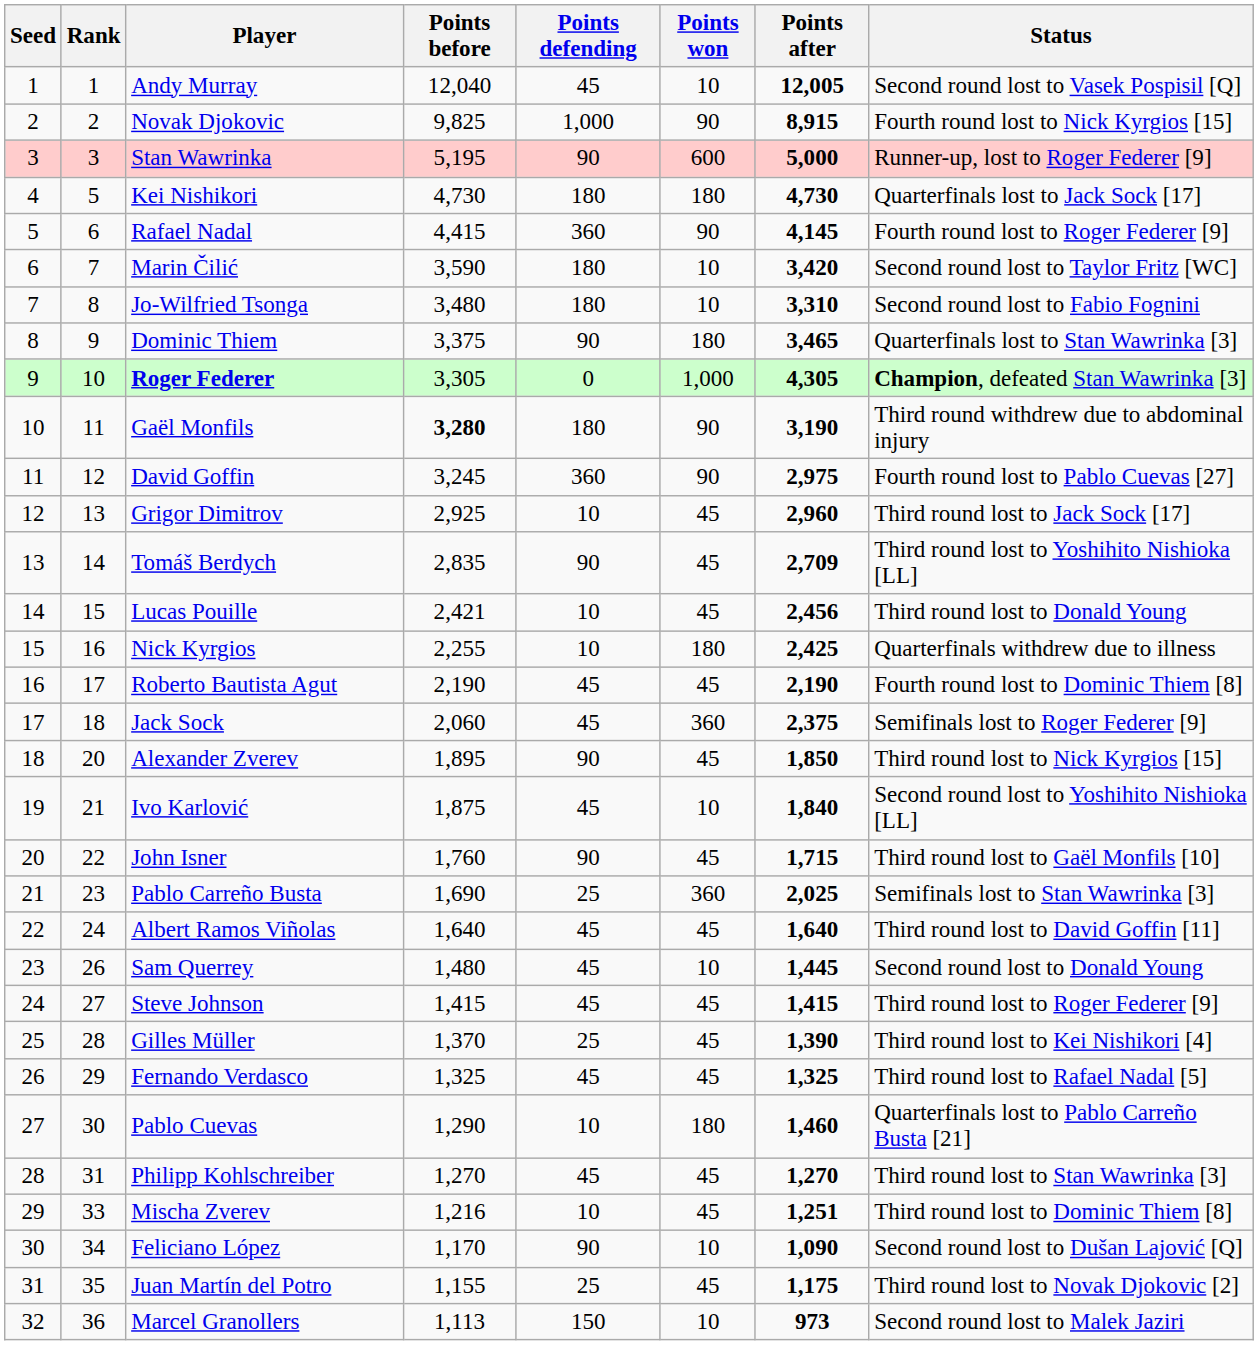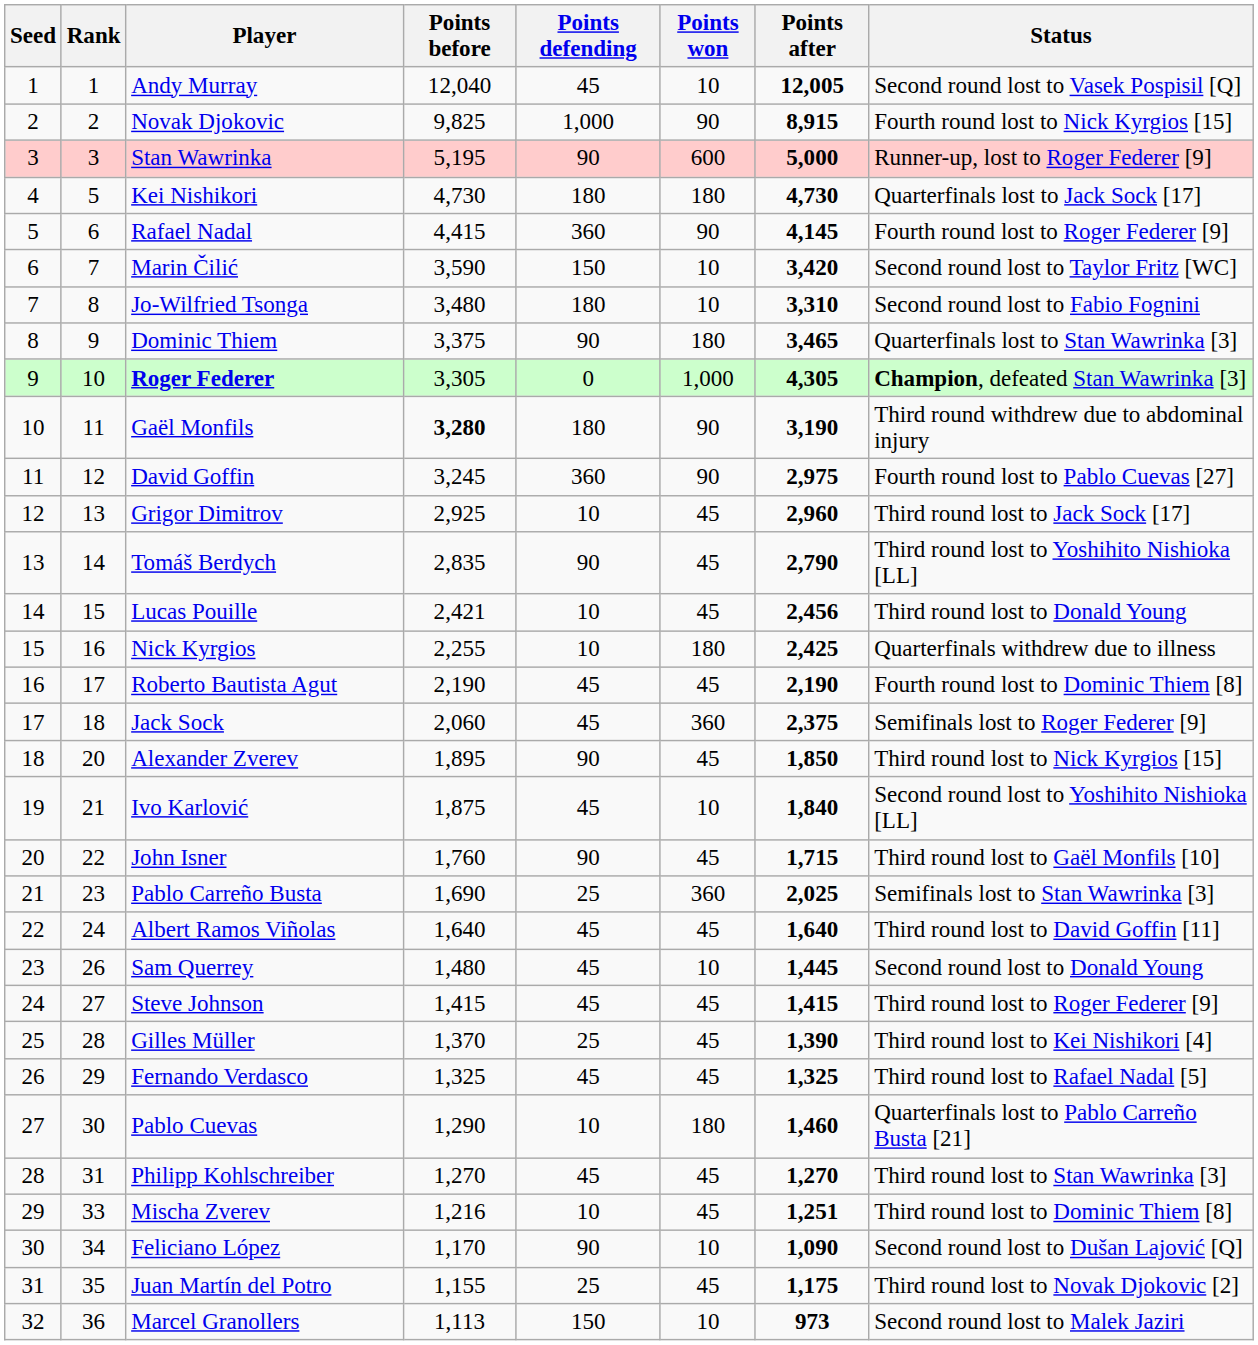 <table class="wikitable sortable">
 <tr>
 <th style="width:30px;">Seed</th>
 <th style="width:30px;">Rank</th>
 <th style="width:250px;">Player</th>
 <th style="width:90px;">Points before</th>
 <th style="width:110px;"><a href='#'>Points defending</a></th>
 <th style="width:70px;"><a href='#'>Points won</a></th>
 <th style="width:90px;">Points after</th>
 <th style="width:380px;">Status</th>
 </tr>
 <tr>
 <td style="text-align:center;">1</td>
 <td style="text-align:center;">1</td>
 <td> <a href='#'>Andy Murray</a></td>
 <td style="text-align:center;">12,040</td>
 <td style="text-align:center;">45</td>
 <td style="text-align:center;">10</td>
 <td style="text-align:center;"><strong>12,005</strong></td>
 <td>Second round lost to  <a href='#'>Vasek Pospisil</a> [Q]</td>
 </tr>
 <tr>
 <td style="text-align:center;">2</td>
 <td style="text-align:center;">2</td>
 <td> <a href='#'>Novak Djokovic</a></td>
 <td style="text-align:center;">9,825</td>
 <td style="text-align:center;">1,000</td>
 <td style="text-align:center;">90</td>
 <td style="text-align:center;"><strong>8,915</strong></td>
 <td>Fourth round lost to  <a href='#'>Nick Kyrgios</a> [15]</td>
 </tr>
 <tr style="background:#fcc;">
 <td style="text-align:center;">3</td>
 <td style="text-align:center;">3</td>
 <td> <a href='#'>Stan Wawrinka</a></td>
 <td style="text-align:center;">5,195</td>
 <td style="text-align:center;">90</td>
 <td style="text-align:center;">600</td>
 <td style="text-align:center;"><strong>5,000</strong></td>
 <td>Runner-up, lost to  <a href='#'>Roger Federer</a> [9]</td>
 </tr>
 <tr>
 <td style="text-align:center;">4</td>
 <td style="text-align:center;">5</td>
 <td> <a href='#'>Kei Nishikori</a></td>
 <td style="text-align:center;">4,730</td>
 <td style="text-align:center;">180</td>
 <td style="text-align:center;">180</td>
 <td style="text-align:center;"><strong>4,730</strong></td>
 <td>Quarterfinals lost to  <a href='#'>Jack Sock</a> [17]</td>
 </tr>
 <tr>
 <td style="text-align:center;">5</td>
 <td style="text-align:center;">6</td>
 <td> <a href='#'>Rafael Nadal</a></td>
 <td style="text-align:center;">4,415</td>
 <td style="text-align:center;">360</td>
 <td style="text-align:center;">90</td>
 <td style="text-align:center;"><strong>4,145</strong></td>
 <td>Fourth round lost to  <a href='#'>Roger Federer</a> [9]</td>
 </tr>
 <tr>
 <td style="text-align:center;">6</td>
 <td style="text-align:center;">7</td>
 <td> <a href='#'>Marin Čilić</a></td>
 <td style="text-align:center;">3,590</td>
-<td style="text-align:center;">180</td>
+<td style="text-align:center;">150</td>
 <td style="text-align:center;">10</td>
 <td style="text-align:center;"><strong>3,420</strong></td>
 <td>Second round lost to  <a href='#'>Taylor Fritz</a> [WC]</td>
 </tr>
 <tr>
 <td style="text-align:center;">7</td>
 <td style="text-align:center;">8</td>
 <td> <a href='#'>Jo-Wilfried Tsonga</a></td>
 <td style="text-align:center;">3,480</td>
 <td style="text-align:center;">180</td>
 <td style="text-align:center;">10</td>
 <td style="text-align:center;"><strong>3,310</strong></td>
 <td>Second round lost to  <a href='#'>Fabio Fognini</a></td>
 </tr>
 <tr>
 <td style="text-align:center;">8</td>
 <td style="text-align:center;">9</td>
 <td> <a href='#'>Dominic Thiem</a></td>
 <td style="text-align:center;">3,375</td>
 <td style="text-align:center;">90</td>
 <td style="text-align:center;">180</td>
 <td style="text-align:center;"><strong>3,465</strong></td>
 <td>Quarterfinals lost to  <a href='#'>Stan Wawrinka</a> [3]</td>
 </tr>
 <tr style="background:#cfc;">
 <td style="text-align:center;">9</td>
 <td style="text-align:center;">10</td>
 <td><strong> <a href='#'>Roger Federer</a></strong></td>
 <td style="text-align:center;">3,305</td>
 <td style="text-align:center;">0</td>
 <td style="text-align:center;">1,000</td>
 <td style="text-align:center;"><strong>4,305</strong></td>
 <td><strong>Champion</strong>, defeated  <a href='#'>Stan Wawrinka</a> [3]</td>
 </tr>
 <tr>
 <td style="text-align:center;">10</td>
 <td style="text-align:center;">11</td>
 <td> <a href='#'>Gaël Monfils</a></td>
 <td style="text-align:center;"><strong>3,280</strong></td>
 <td style="text-align:center;">180</td>
 <td style="text-align:center;">90</td>
 <td style="text-align:center;"><strong>3,190</strong></td>
 <td>Third round withdrew due to abdominal injury</td>
 </tr>
 <tr>
 <td style="text-align:center;">11</td>
 <td style="text-align:center;">12</td>
 <td> <a href='#'>David Goffin</a></td>
 <td style="text-align:center;">3,245</td>
 <td style="text-align:center;">360</td>
 <td style="text-align:center;">90</td>
 <td style="text-align:center;"><strong>2,975</strong></td>
 <td>Fourth round lost to  <a href='#'>Pablo Cuevas</a> [27]</td>
 </tr>
 <tr>
 <td style="text-align:center;">12</td>
 <td style="text-align:center;">13</td>
 <td> <a href='#'>Grigor Dimitrov</a></td>
 <td style="text-align:center;">2,925</td>
 <td style="text-align:center;">10</td>
 <td style="text-align:center;">45</td>
 <td style="text-align:center;"><strong>2,960</strong></td>
 <td>Third round lost to  <a href='#'>Jack Sock</a> [17]</td>
 </tr>
 <tr>
 <td style="text-align:center;">13</td>
 <td style="text-align:center;">14</td>
 <td> <a href='#'>Tomáš Berdych</a></td>
 <td style="text-align:center;">2,835</td>
 <td style="text-align:center;">90</td>
 <td style="text-align:center;">45</td>
-<td style="text-align:center;"><strong>2,709</strong></td>
+<td style="text-align:center;"><strong>2,790</strong></td>
 <td>Third round lost to  <a href='#'>Yoshihito Nishioka</a> [LL]</td>
 </tr>
 <tr>
 <td style="text-align:center;">14</td>
 <td style="text-align:center;">15</td>
 <td> <a href='#'>Lucas Pouille</a></td>
 <td style="text-align:center;">2,421</td>
 <td style="text-align:center;">10</td>
 <td style="text-align:center;">45</td>
 <td style="text-align:center;"><strong>2,456</strong></td>
 <td>Third round lost to  <a href='#'>Donald Young</a></td>
 </tr>
 <tr>
 <td style="text-align:center;">15</td>
 <td style="text-align:center;">16</td>
 <td> <a href='#'>Nick Kyrgios</a></td>
 <td style="text-align:center;">2,255</td>
 <td style="text-align:center;">10</td>
 <td style="text-align:center;">180</td>
 <td style="text-align:center;"><strong>2,425</strong></td>
 <td>Quarterfinals withdrew due to illness</td>
 </tr>
 <tr>
 <td style="text-align:center;">16</td>
 <td style="text-align:center;">17</td>
 <td> <a href='#'>Roberto Bautista Agut</a></td>
 <td style="text-align:center;">2,190</td>
 <td style="text-align:center;">45</td>
 <td style="text-align:center;">45</td>
 <td style="text-align:center;"><strong>2,190</strong></td>
 <td>Fourth round lost to  <a href='#'>Dominic Thiem</a> [8]</td>
 </tr>
 <tr>
 <td style="text-align:center;">17</td>
 <td style="text-align:center;">18</td>
 <td> <a href='#'>Jack Sock</a></td>
 <td style="text-align:center;">2,060</td>
 <td style="text-align:center;">45</td>
 <td style="text-align:center;">360</td>
 <td style="text-align:center;"><strong>2,375</strong></td>
 <td>Semifinals lost to  <a href='#'>Roger Federer</a> [9]</td>
 </tr>
 <tr>
 <td style="text-align:center;">18</td>
 <td style="text-align:center;">20</td>
 <td> <a href='#'>Alexander Zverev</a></td>
 <td style="text-align:center;">1,895</td>
 <td style="text-align:center;">90</td>
 <td style="text-align:center;">45</td>
 <td style="text-align:center;"><strong>1,850</strong></td>
 <td>Third round lost to  <a href='#'>Nick Kyrgios</a> [15]</td>
 </tr>
 <tr>
 <td style="text-align:center;">19</td>
 <td style="text-align:center;">21</td>
 <td> <a href='#'>Ivo Karlović</a></td>
 <td style="text-align:center;">1,875</td>
 <td style="text-align:center;">45</td>
 <td style="text-align:center;">10</td>
 <td style="text-align:center;"><strong>1,840</strong></td>
 <td>Second round lost to  <a href='#'>Yoshihito Nishioka</a> [LL]</td>
 </tr>
 <tr>
 <td style="text-align:center;">20</td>
 <td style="text-align:center;">22</td>
 <td> <a href='#'>John Isner</a></td>
 <td style="text-align:center;">1,760</td>
 <td style="text-align:center;">90</td>
 <td style="text-align:center;">45</td>
 <td style="text-align:center;"><strong>1,715</strong></td>
 <td>Third round lost to  <a href='#'>Gaël Monfils</a> [10]</td>
 </tr>
 <tr>
 <td style="text-align:center;">21</td>
 <td style="text-align:center;">23</td>
 <td> <a href='#'>Pablo Carreño Busta</a></td>
 <td style="text-align:center;">1,690</td>
 <td style="text-align:center;">25</td>
 <td style="text-align:center;">360</td>
 <td style="text-align:center;"><strong>2,025</strong></td>
 <td>Semifinals lost to  <a href='#'>Stan Wawrinka</a> [3]</td>
 </tr>
 <tr>
 <td style="text-align:center;">22</td>
 <td style="text-align:center;">24</td>
 <td> <a href='#'>Albert Ramos Viñolas</a></td>
 <td style="text-align:center;">1,640</td>
 <td style="text-align:center;">45</td>
 <td style="text-align:center;">45</td>
 <td style="text-align:center;"><strong>1,640</strong></td>
 <td>Third round lost to  <a href='#'>David Goffin</a> [11]</td>
 </tr>
 <tr>
 <td style="text-align:center;">23</td>
 <td style="text-align:center;">26</td>
 <td> <a href='#'>Sam Querrey</a></td>
 <td style="text-align:center;">1,480</td>
 <td style="text-align:center;">45</td>
 <td style="text-align:center;">10</td>
 <td style="text-align:center;"><strong>1,445</strong></td>
 <td>Second round lost to  <a href='#'>Donald Young</a></td>
 </tr>
 <tr>
 <td style="text-align:center;">24</td>
 <td style="text-align:center;">27</td>
 <td> <a href='#'>Steve Johnson</a></td>
 <td style="text-align:center;">1,415</td>
 <td style="text-align:center;">45</td>
 <td style="text-align:center;">45</td>
 <td style="text-align:center;"><strong>1,415</strong></td>
 <td>Third round lost to  <a href='#'>Roger Federer</a> [9]</td>
 </tr>
 <tr>
 <td style="text-align:center;">25</td>
 <td style="text-align:center;">28</td>
 <td> <a href='#'>Gilles Müller</a></td>
 <td style="text-align:center;">1,370</td>
 <td style="text-align:center;">25</td>
 <td style="text-align:center;">45</td>
 <td style="text-align:center;"><strong>1,390</strong></td>
 <td>Third round lost to  <a href='#'>Kei Nishikori</a> [4]</td>
 </tr>
 <tr>
 <td style="text-align:center;">26</td>
 <td style="text-align:center;">29</td>
 <td> <a href='#'>Fernando Verdasco</a></td>
 <td style="text-align:center;">1,325</td>
 <td style="text-align:center;">45</td>
 <td style="text-align:center;">45</td>
 <td style="text-align:center;"><strong>1,325</strong></td>
 <td>Third round lost to  <a href='#'>Rafael Nadal</a> [5]</td>
 </tr>
 <tr>
 <td style="text-align:center;">27</td>
 <td style="text-align:center;">30</td>
 <td> <a href='#'>Pablo Cuevas</a></td>
 <td style="text-align:center;">1,290</td>
 <td style="text-align:center;">10</td>
 <td style="text-align:center;">180</td>
 <td style="text-align:center;"><strong>1,460</strong></td>
 <td>Quarterfinals lost to  <a href='#'>Pablo Carreño Busta</a> [21]</td>
 </tr>
 <tr>
 <td style="text-align:center;">28</td>
 <td style="text-align:center;">31</td>
 <td> <a href='#'>Philipp Kohlschreiber</a></td>
 <td style="text-align:center;">1,270</td>
 <td style="text-align:center;">45</td>
 <td style="text-align:center;">45</td>
 <td style="text-align:center;"><strong>1,270</strong></td>
 <td>Third round lost to  <a href='#'>Stan Wawrinka</a> [3]</td>
 </tr>
 <tr>
 <td style="text-align:center;">29</td>
 <td style="text-align:center;">33</td>
 <td> <a href='#'>Mischa Zverev</a></td>
 <td style="text-align:center;">1,216</td>
 <td style="text-align:center;">10</td>
 <td style="text-align:center;">45</td>
 <td style="text-align:center;"><strong>1,251</strong></td>
 <td>Third round lost to  <a href='#'>Dominic Thiem</a> [8]</td>
 </tr>
 <tr>
 <td style="text-align:center;">30</td>
 <td style="text-align:center;">34</td>
 <td> <a href='#'>Feliciano López</a></td>
 <td style="text-align:center;">1,170</td>
 <td style="text-align:center;">90</td>
 <td style="text-align:center;">10</td>
 <td style="text-align:center;"><strong>1,090</strong></td>
 <td>Second round lost to  <a href='#'>Dušan Lajović</a> [Q]</td>
 </tr>
 <tr>
 <td style="text-align:center;">31</td>
 <td style="text-align:center;">35</td>
 <td> <a href='#'>Juan Martín del Potro</a></td>
 <td style="text-align:center;">1,155</td>
 <td style="text-align:center;">25</td>
 <td style="text-align:center;">45</td>
 <td style="text-align:center;"><strong>1,175</strong></td>
 <td>Third round lost to  <a href='#'>Novak Djokovic</a> [2]</td>
 </tr>
 <tr>
 <td style="text-align:center;">32</td>
 <td style="text-align:center;">36</td>
 <td> <a href='#'>Marcel Granollers</a></td>
 <td style="text-align:center;">1,113</td>
 <td style="text-align:center;">150</td>
 <td style="text-align:center;">10</td>
 <td style="text-align:center;"><strong>973</strong></td>
 <td>Second round lost to  <a href='#'>Malek Jaziri</a></td>
 </tr>
 </table>
